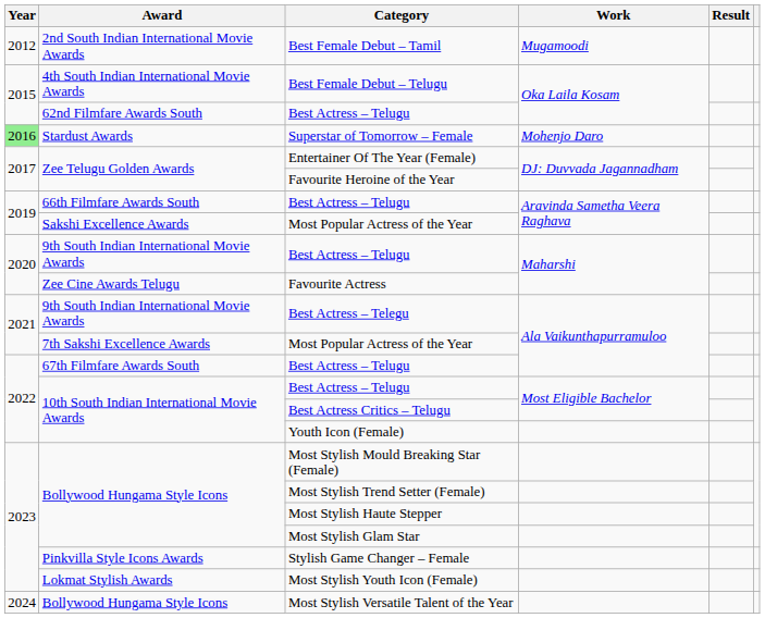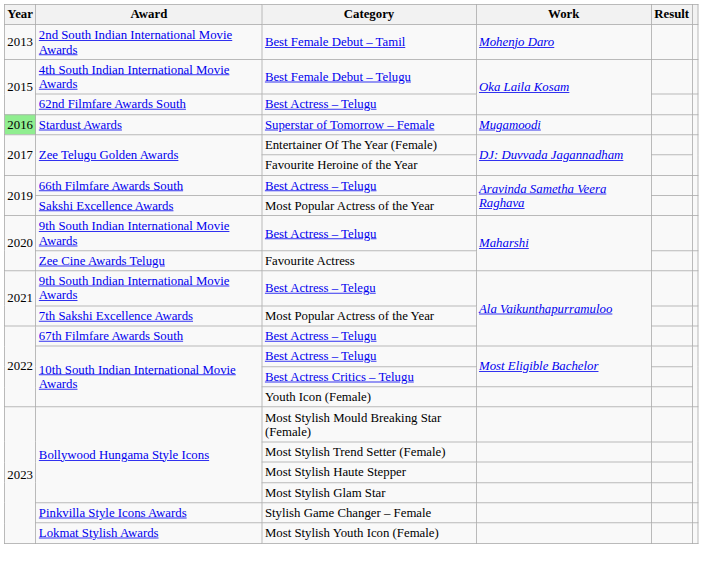 <table class="wikitable">
 <tr>
 <th>Year</th>
 <th>Award</th>
 <th>Category</th>
 <th>Work</th>
 <th>Result</th>
 <th></th>
 </tr>
 <tr>
-<td>2012</td>
+<td>2013</td>
 <td><a href='#'>2nd South Indian International Movie Awards</a></td>
 <td><a href='#'>Best Female Debut – Tamil</a></td>
-<td><em><a href='#'>Mugamoodi</a></em></td>
+<td><em><a href='#'>Mohenjo Daro</a></em></td>
 <td></td>
 <td></td>
 </tr>
 <tr>
 <td rowspan=2>2015</td>
 <td><a href='#'>4th South Indian International Movie Awards</a></td>
 <td><a href='#'>Best Female Debut – Telugu</a></td>
 <td rowspan="2"><em><a href='#'>Oka Laila Kosam</a></em></td>
 <td></td>
 <td></td>
 </tr>
 <tr>
 <td><a href='#'>62nd Filmfare Awards South</a></td>
 <td><a href='#'>Best Actress – Telugu</a></td>
 <td></td>
 <td></td>
 </tr>
 <tr>
 <td style="background: lightgreen;">2016</td>
 <td><a href='#'>Stardust Awards</a></td>
 <td><a href='#'>Superstar of Tomorrow – Female</a></td>
-<td><em><a href='#'>Mohenjo Daro</a></em></td>
+<td><em><a href='#'>Mugamoodi</a></em></td>
 <td></td>
 <td></td>
 </tr>
 <tr>
 <td rowspan=2>2017</td>
 <td rowspan=2><a href='#'>Zee Telugu Golden Awards</a></td>
 <td>Entertainer Of The Year (Female)</td>
 <td rowspan=2><em><a href='#'>DJ: Duvvada Jagannadham</a></em></td>
 <td></td>
 <td rowspan=2></td>
 </tr>
 <tr>
 <td>Favourite Heroine of the Year</td>
 <td></td>
 </tr>
 <tr>
 <td rowspan=2>2019</td>
 <td><a href='#'>66th Filmfare Awards South</a></td>
 <td><a href='#'>Best Actress – Telugu</a></td>
 <td rowspan=2><em><a href='#'>Aravinda Sametha Veera Raghava</a></em></td>
 <td></td>
 <td></td>
 </tr>
 <tr>
 <td><a href='#'>Sakshi Excellence Awards</a></td>
 <td>Most Popular Actress of the Year</td>
 <td></td>
 <td></td>
 </tr>
 <tr>
 <td rowspan=2>2020</td>
 <td><a href='#'>9th South Indian International Movie Awards</a></td>
 <td><a href='#'>Best Actress – Telugu</a></td>
 <td rowspan=2><em><a href='#'>Maharshi</a></em></td>
 <td></td>
 <td></td>
 </tr>
 <tr>
 <td><a href='#'>Zee Cine Awards Telugu</a></td>
 <td>Favourite Actress</td>
 <td></td>
 <td></td>
 </tr>
 <tr>
 <td rowspan=2>2021</td>
 <td><a href='#'>9th South Indian International Movie Awards</a></td>
 <td><a href='#'>Best Actress – Telegu</a></td>
 <td rowspan=3><em><a href='#'>Ala Vaikunthapurramuloo</a></em></td>
 <td></td>
 <td></td>
 </tr>
 <tr>
 <td><a href='#'>7th Sakshi Excellence Awards</a></td>
 <td>Most Popular Actress of the Year</td>
 <td></td>
 <td></td>
 </tr>
 <tr>
 <td rowspan=4>2022</td>
 <td><a href='#'>67th Filmfare Awards South</a></td>
 <td><a href='#'>Best Actress – Telugu</a></td>
 <td></td>
 <td></td>
 </tr>
 <tr>
 <td rowspan=3><a href='#'>10th South Indian International Movie Awards</a></td>
 <td><a href='#'>Best Actress – Telugu</a></td>
 <td rowspan=2><em><a href='#'>Most Eligible Bachelor</a></em></td>
 <td></td>
 <td rowspan=3></td>
 </tr>
 <tr>
 <td><a href='#'>Best Actress Critics – Telugu</a></td>
 <td></td>
 </tr>
 <tr>
 <td>Youth Icon (Female)</td>
 <td></td>
 <td></td>
 </tr>
 <tr>
 <td rowspan=6>2023</td>
 <td rowspan=4><a href='#'>Bollywood Hungama Style Icons</a></td>
 <td>Most Stylish Mould Breaking Star (Female)</td>
 <td></td>
 <td></td>
 <td rowspan=4></td>
 </tr>
 <tr>
 <td>Most Stylish Trend Setter (Female)</td>
 <td></td>
 <td></td>
 </tr>
 <tr>
 <td>Most Stylish Haute Stepper</td>
 <td></td>
 <td></td>
 </tr>
 <tr>
 <td>Most Stylish Glam Star</td>
 <td></td>
 <td></td>
 </tr>
 <tr>
 <td><a href='#'>Pinkvilla Style Icons Awards</a></td>
 <td>Stylish Game Changer – Female</td>
 <td></td>
 <td></td>
 <td></td>
 </tr>
 <tr>
 <td><a href='#'>Lokmat Stylish Awards</a></td>
 <td>Most Stylish Youth Icon (Female)</td>
 <td></td>
 <td></td>
 <td></td>
 </tr>
-<tr>
-<td>2024</td>
-<td><a href='#'>Bollywood Hungama Style Icons</a></td>
-<td>Most Stylish Versatile Talent of the Year</td>
-<td></td>
-<td></td>
-<td></td>
-</tr>
 </table>
